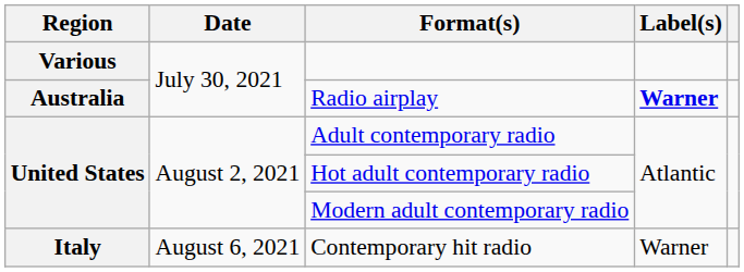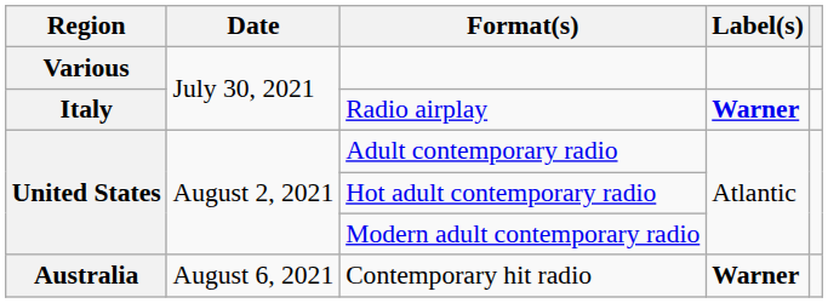 <table class="wikitable plainrowheaders">
 <tr>
 <th scope="col">Region</th>
 <th scope="col">Date</th>
 <th scope="col">Format(s)</th>
 <th scope="col">Label(s)</th>
 <th scope="col"></th>
 </tr>
 <tr>
 <th scope="row">Various</th>
 <td rowspan="2">July 30, 2021</td>
 <td></td>
 <td></td>
 <td align="center"></td>
 </tr>
 <tr>
-<th scope="row">Australia</th>
+<th scope="row">Italy</th>
 <td><a href='#'>Radio airplay</a></td>
 <td><strong><a href='#'>Warner</a></strong></td>
 <td align="center"></td>
 </tr>
 <tr>
 <th scope="row" rowspan="3">United States</th>
 <td rowspan="3">August 2, 2021</td>
 <td><a href='#'>Adult contemporary radio</a></td>
 <td rowspan="3">Atlantic</td>
 <td rowspan="3" align="center"></td>
 </tr>
 <tr>
 <td><a href='#'>Hot adult contemporary radio</a></td>
 </tr>
 <tr>
 <td><a href='#'>Modern adult contemporary radio</a></td>
 </tr>
 <tr>
-<th scope="row">Italy</th>
+<th scope="row">Australia</th>
 <td>August 6, 2021</td>
 <td>Contemporary hit radio</td>
-<td>Warner</td>
+<td><strong>Warner</strong></td>
 <td align="center"></td>
 </tr>
 </table>
